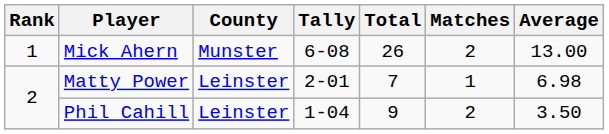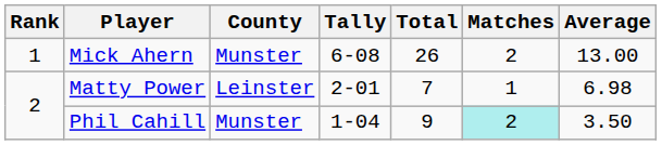 <table class="wikitable">
 <tr>
 <th>Rank</th>
 <th>Player</th>
 <th>County</th>
 <th>Tally</th>
 <th>Total</th>
 <th>Matches</th>
 <th>Average</th>
 </tr>
 <tr>
 <td rowspan=1 align=center>1</td>
 <td><a href='#'>Mick Ahern</a></td>
 <td><a href='#'>Munster</a></td>
 <td align=center>6-08</td>
 <td align=center>26</td>
 <td align=center>2</td>
 <td align=center>13.00</td>
 </tr>
 <tr>
 <td rowspan=2 align=center>2</td>
 <td><a href='#'>Matty Power</a></td>
 <td><a href='#'>Leinster</a></td>
 <td align=center>2-01</td>
 <td align=center>7</td>
 <td align=center>1</td>
 <td align=center>6.98</td>
 </tr>
 <tr>
 <td><a href='#'>Phil Cahill</a></td>
-<td><a href='#'>Leinster</a></td>
+<td><a href='#'>Munster</a></td>
 <td align=center>1-04</td>
 <td align=center>9</td>
-<td align=center>2</td>
+<td align=center style="background: paleturquoise;">2</td>
 <td align=center>3.50</td>
 </tr>
 </table>
